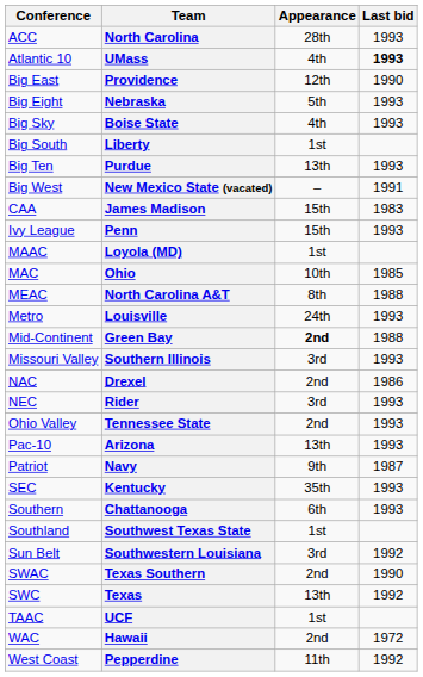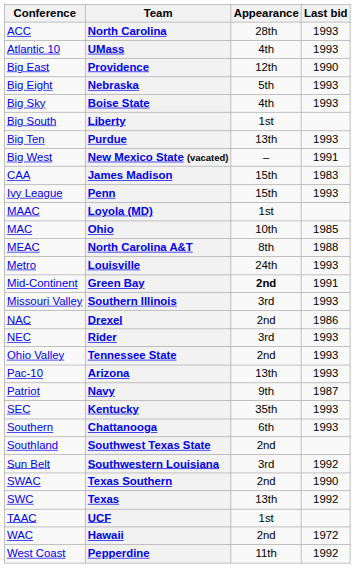 <table class="wikitable sortable plainrowheaders">
 <tr>
 <th scope="col">Conference</th>
 <th scope="col">Team</th>
 <th scope="col" data-sort-type="number">Appearance</th>
 <th scope="col">Last bid</th>
 </tr>
 <tr>
 <td><a href='#'>ACC</a></td>
 <th scope="row" style="text-align:left"><a href='#'>North Carolina</a></th>
 <td align=center>28th</td>
 <td align=center>1993</td>
 </tr>
 <tr>
 <td><a href='#'>Atlantic 10</a></td>
 <th scope="row" style="text-align:left"><a href='#'>UMass</a></th>
 <td align=center>4th</td>
-<td align=center><strong>1993</strong></td>
+<td align=center>1993</td>
 </tr>
 <tr>
 <td><a href='#'>Big East</a></td>
 <th scope="row" style="text-align:left"><a href='#'>Providence</a></th>
 <td align=center>12th</td>
 <td align=center>1990</td>
 </tr>
 <tr>
 <td><a href='#'>Big Eight</a></td>
 <th scope="row" style="text-align:left"><a href='#'>Nebraska</a></th>
 <td align=center>5th</td>
 <td align=center>1993</td>
 </tr>
 <tr>
 <td><a href='#'>Big Sky</a></td>
 <th scope="row" style="text-align:left"><a href='#'>Boise State</a></th>
 <td align=center>4th</td>
 <td align=center>1993</td>
 </tr>
 <tr>
 <td><a href='#'>Big South</a></td>
 <th scope="row" style="text-align:left"><a href='#'>Liberty</a></th>
 <td align=center>1st</td>
 <td align=center></td>
 </tr>
 <tr>
 <td><a href='#'>Big Ten</a></td>
 <th scope="row" style="text-align:left"><a href='#'>Purdue</a></th>
 <td align=center>13th</td>
 <td align=center>1993</td>
 </tr>
 <tr>
 <td><a href='#'>Big West</a></td>
 <th scope="row" style="text-align:left"><a href='#'>New Mexico State</a> <small>(vacated)</small></th>
 <td align=center>–</td>
 <td align=center>1991</td>
 </tr>
 <tr>
 <td><a href='#'>CAA</a></td>
 <th scope="row" style="text-align:left"><a href='#'>James Madison</a></th>
 <td align=center>15th</td>
 <td align=center>1983</td>
 </tr>
 <tr>
 <td><a href='#'>Ivy League</a></td>
 <th scope="row" style="text-align:left"><a href='#'>Penn</a></th>
 <td align=center>15th</td>
 <td align=center>1993</td>
 </tr>
 <tr>
 <td><a href='#'>MAAC</a></td>
 <th scope="row" style="text-align:left"><a href='#'>Loyola (MD)</a></th>
 <td align=center>1st</td>
 <td align=center></td>
 </tr>
 <tr>
 <td><a href='#'>MAC</a></td>
 <th scope="row" style="text-align:left"><a href='#'>Ohio</a></th>
 <td align=center>10th</td>
 <td align=center>1985</td>
 </tr>
 <tr>
 <td><a href='#'>MEAC</a></td>
 <th scope="row" style="text-align:left"><a href='#'>North Carolina A&T</a></th>
 <td align=center>8th</td>
 <td align=center>1988</td>
 </tr>
 <tr>
 <td><a href='#'>Metro</a></td>
 <th scope="row" style="text-align:left"><a href='#'>Louisville</a></th>
 <td align=center>24th</td>
 <td align=center>1993</td>
 </tr>
 <tr>
 <td><a href='#'>Mid-Continent</a></td>
 <th scope="row" style="text-align:left"><a href='#'>Green Bay</a></th>
 <td align=center><strong>2nd</strong></td>
-<td align=center>1988</td>
+<td align=center>1991</td>
 </tr>
 <tr>
 <td><a href='#'>Missouri Valley</a></td>
 <th scope="row" style="text-align:left"><a href='#'>Southern Illinois</a></th>
 <td align=center>3rd</td>
 <td align=center>1993</td>
 </tr>
 <tr>
 <td><a href='#'>NAC</a></td>
 <th scope="row" style="text-align:left"><a href='#'>Drexel</a></th>
 <td align=center>2nd</td>
 <td align=center>1986</td>
 </tr>
 <tr>
 <td><a href='#'>NEC</a></td>
 <th scope="row" style="text-align:left"><a href='#'>Rider</a></th>
 <td align=center>3rd</td>
 <td align=center>1993</td>
 </tr>
 <tr>
 <td><a href='#'>Ohio Valley</a></td>
 <th scope="row" style="text-align:left"><a href='#'>Tennessee State</a></th>
 <td align=center>2nd</td>
 <td align=center>1993</td>
 </tr>
 <tr>
 <td><a href='#'>Pac-10</a></td>
 <th scope="row" style="text-align:left"><a href='#'>Arizona</a></th>
 <td align=center>13th</td>
 <td align=center>1993</td>
 </tr>
 <tr>
 <td><a href='#'>Patriot</a></td>
 <th scope="row" style="text-align:left"><a href='#'>Navy</a></th>
 <td align=center>9th</td>
 <td align=center>1987</td>
 </tr>
 <tr>
 <td><a href='#'>SEC</a></td>
 <th scope="row" style="text-align:left"><a href='#'>Kentucky</a></th>
 <td align=center>35th</td>
 <td align=center>1993</td>
 </tr>
 <tr>
 <td><a href='#'>Southern</a></td>
 <th scope="row" style="text-align:left"><a href='#'>Chattanooga</a></th>
 <td align=center>6th</td>
 <td align=center>1993</td>
 </tr>
 <tr>
 <td><a href='#'>Southland</a></td>
 <th scope="row" style="text-align:left"><a href='#'>Southwest Texas State</a></th>
-<td align=center>1st</td>
+<td align=center>2nd</td>
 <td align=center></td>
 </tr>
 <tr>
 <td><a href='#'>Sun Belt</a></td>
 <th scope="row" style="text-align:left"><a href='#'>Southwestern Louisiana</a></th>
 <td align=center>3rd</td>
 <td align=center>1992</td>
 </tr>
 <tr>
 <td><a href='#'>SWAC</a></td>
 <th scope="row" style="text-align:left"><a href='#'>Texas Southern</a></th>
 <td align=center>2nd</td>
 <td align=center>1990</td>
 </tr>
 <tr>
 <td><a href='#'>SWC</a></td>
 <th scope="row" style="text-align:left"><a href='#'>Texas</a></th>
 <td align=center>13th</td>
 <td align=center>1992</td>
 </tr>
 <tr>
 <td><a href='#'>TAAC</a></td>
 <th scope="row" style="text-align:left"><a href='#'>UCF</a></th>
 <td align=center>1st</td>
 <td align=center></td>
 </tr>
 <tr>
 <td><a href='#'>WAC</a></td>
 <th scope="row" style="text-align:left"><a href='#'>Hawaii</a></th>
 <td align=center>2nd</td>
 <td align=center>1972</td>
 </tr>
 <tr>
 <td><a href='#'>West Coast</a></td>
 <th scope="row" style="text-align:left"><a href='#'>Pepperdine</a></th>
 <td align=center>11th</td>
 <td align=center>1992</td>
 </tr>
 </table>
